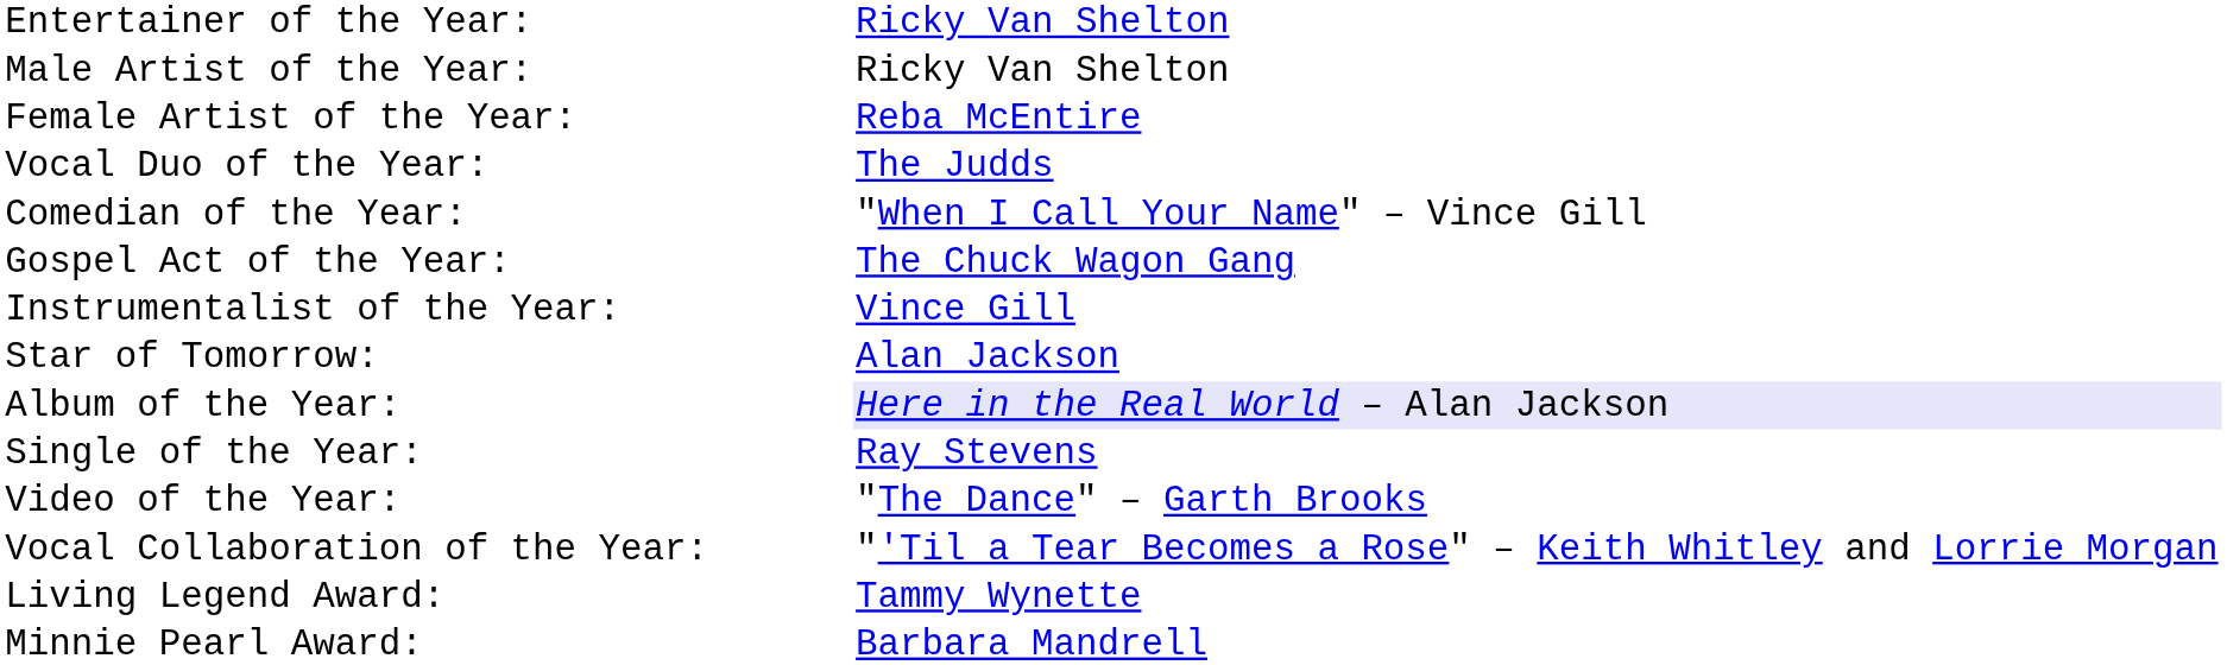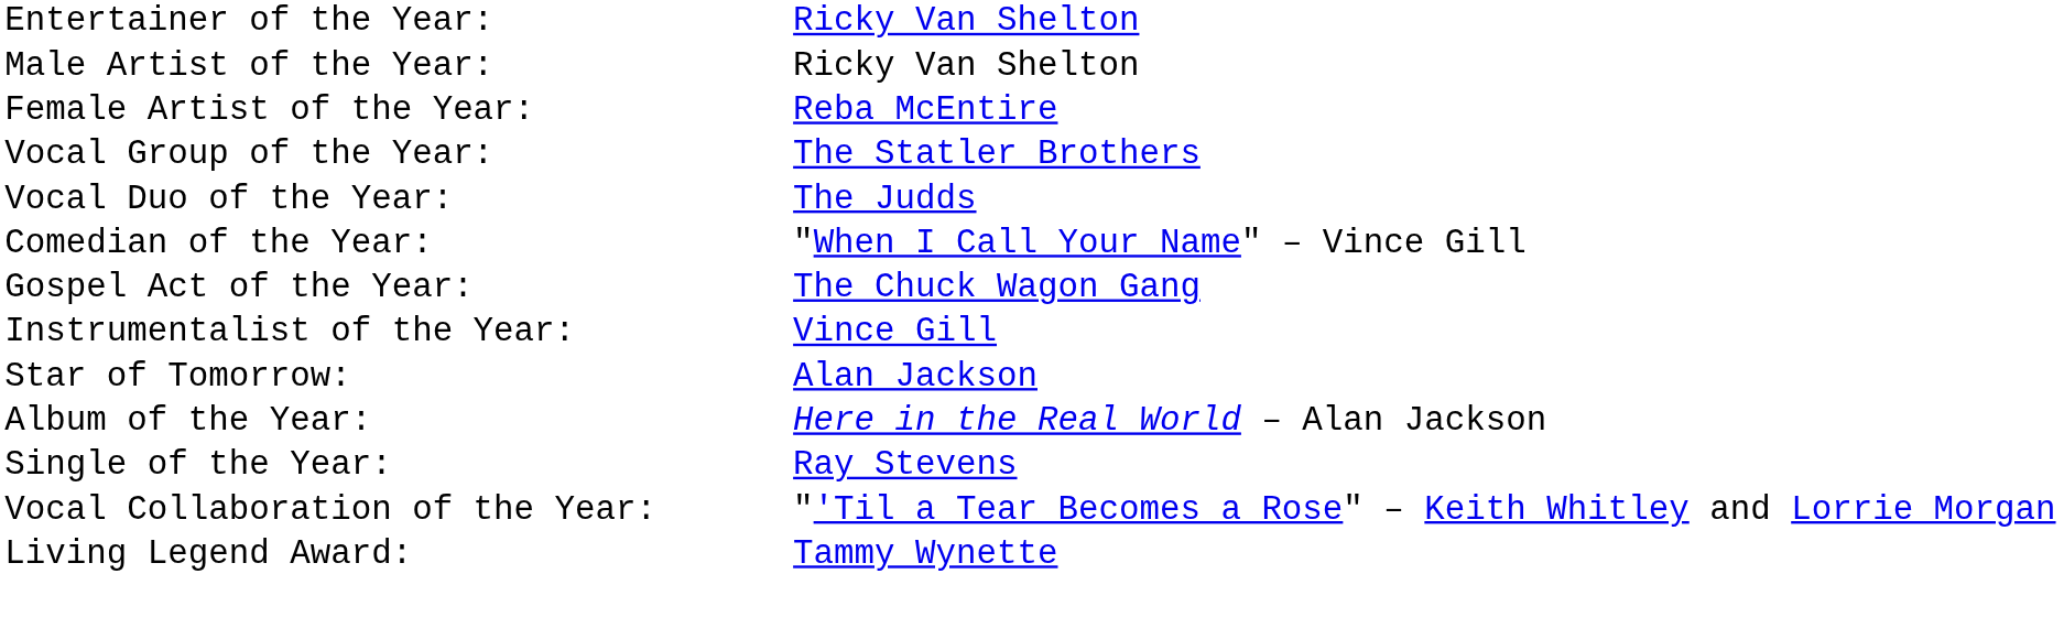 <table cellspacing="0" border="0" cellpadding="1">
 <tr>
 <td style="width:300px;">Entertainer of the Year:</td>
 <td><a href='#'>Ricky Van Shelton</a></td>
 </tr>
 <tr>
 <td>Male Artist of the Year:</td>
 <td>Ricky Van Shelton</td>
 </tr>
 <tr>
 <td>Female Artist of the Year:</td>
 <td><a href='#'>Reba McEntire</a></td>
+</tr>
+<tr>
+<td>Vocal Group of the Year:</td>
+<td><a href='#'>The Statler Brothers</a></td>
 </tr>
 <tr>
 <td>Vocal Duo of the Year:</td>
 <td><a href='#'>The Judds</a></td>
 </tr>
 <tr>
 <td>Comedian of the Year:</td>
 <td>"<a href='#'>When I Call Your Name</a>" – Vince Gill</td>
 </tr>
 <tr>
 <td>Gospel Act of the Year:</td>
 <td><a href='#'>The Chuck Wagon Gang</a></td>
 </tr>
 <tr>
 <td>Instrumentalist of the Year:</td>
 <td><a href='#'>Vince Gill</a></td>
 </tr>
 <tr>
 <td>Star of Tomorrow:</td>
 <td><a href='#'>Alan Jackson</a></td>
 </tr>
 <tr>
 <td>Album of the Year:</td>
-<td style="background: lavender;"><em><a href='#'>Here in the Real World</a></em> – Alan Jackson</td>
+<td><em><a href='#'>Here in the Real World</a></em> – Alan Jackson</td>
 </tr>
 <tr>
 <td>Single of the Year:</td>
 <td><a href='#'>Ray Stevens</a></td>
-</tr>
-<tr>
-<td>Video of the Year:</td>
-<td>"<a href='#'>The Dance</a>" – <a href='#'>Garth Brooks</a></td>
 </tr>
 <tr>
 <td>Vocal Collaboration of the Year:</td>
 <td>"<a href='#'>'Til a Tear Becomes a Rose</a>" – <a href='#'>Keith Whitley</a> and <a href='#'>Lorrie Morgan</a></td>
 </tr>
 <tr>
 <td>Living Legend Award:</td>
 <td><a href='#'>Tammy Wynette</a></td>
 </tr>
 <tr>
-<td>Minnie Pearl Award:</td>
-<td><a href='#'>Barbara Mandrell</a></td>
-</tr>
-<tr>
 </tr>
 </table>
